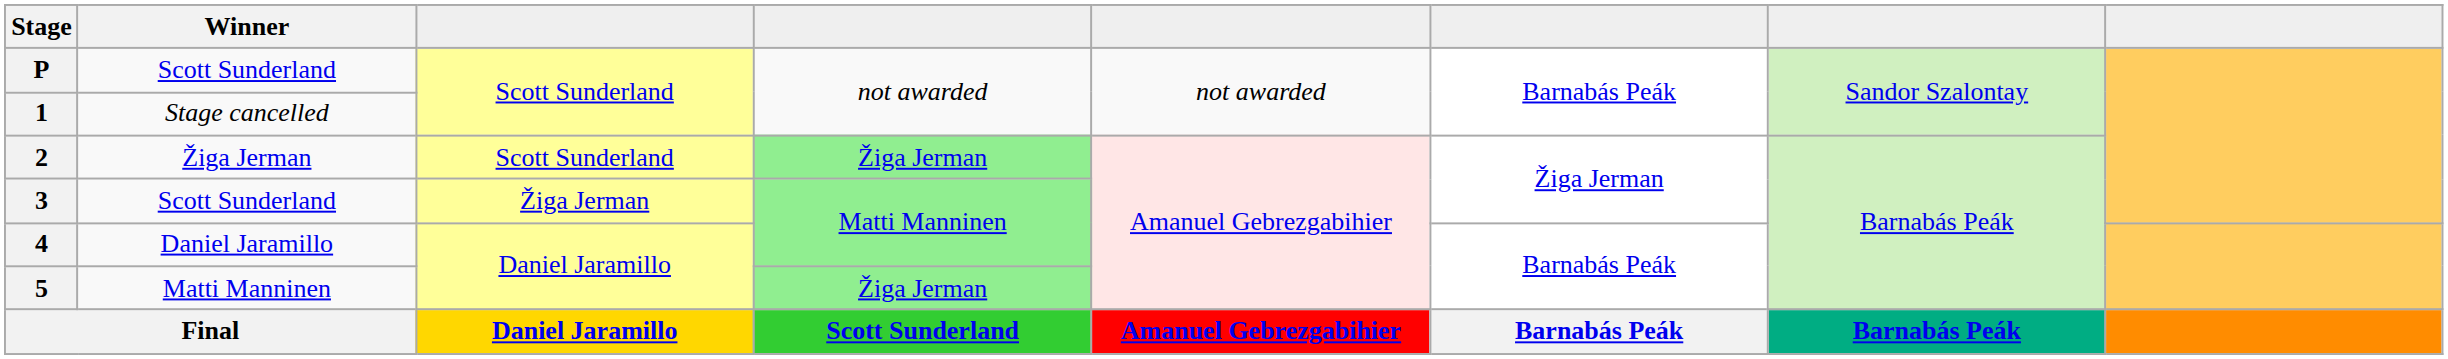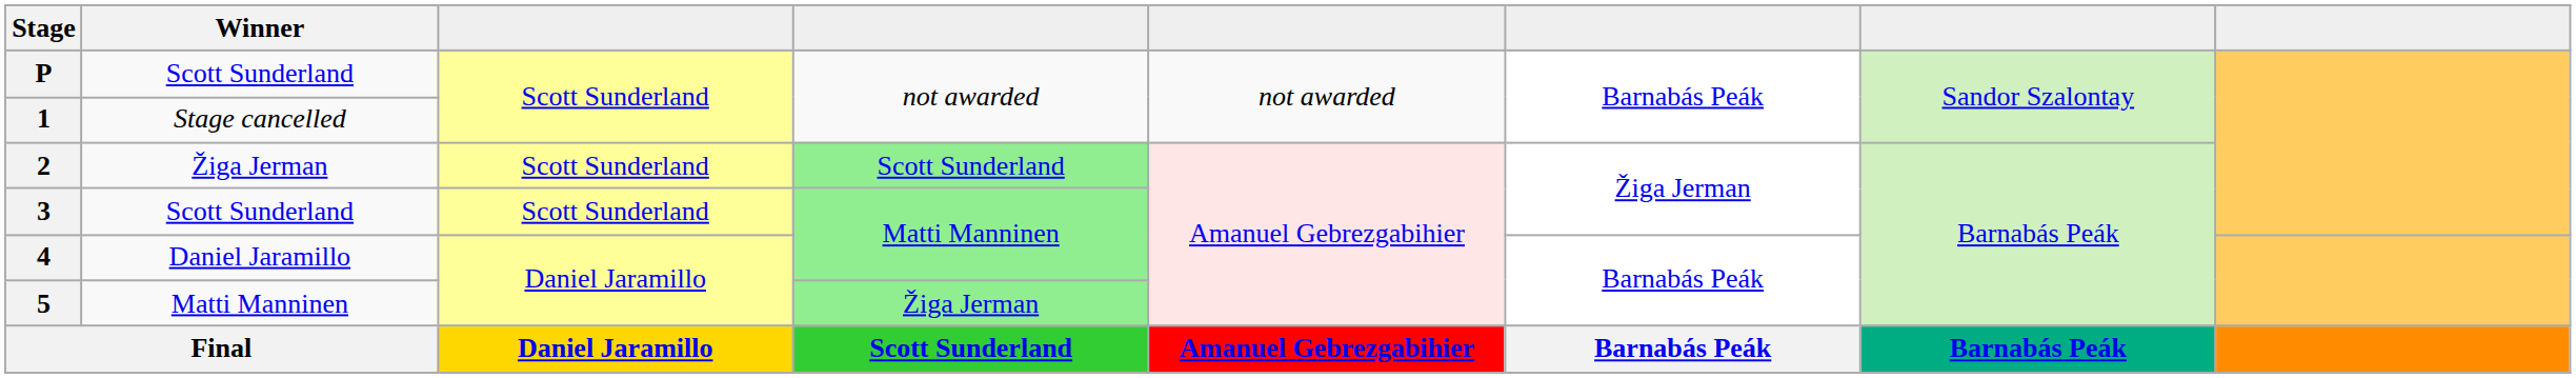 <table class="wikitable" style="text-align: center; font-size:smaller;">
 <tr style="background:#efefef;">
 <th style="width:2%;">Stage</th>
 <th style="width:14%;">Winner</th>
 <th style="background:#efefef; width:14%;"></th>
 <th style="background:#efefef; width:14%;"></th>
 <th style="background:#efefef; width:14%;"></th>
 <th style="background:#efefef; width:14%;"></th>
 <th style="background:#efefef; width:14%;"></th>
 <th style="background:#efefef; width:14%;"></th>
 </tr>
 <tr>
 <th>P</th>
 <td><a href='#'>Scott Sunderland</a></td>
 <td style="background:#FFFF99;" rowspan=2><a href='#'>Scott Sunderland</a></td>
 <td rowspan=2><em>not awarded</em></td>
 <td rowspan=2><em>not awarded</em></td>
 <td style="background:white;" rowspan=2><a href='#'>Barnabás Peák</a></td>
 <td style="background:#D0F0C0;" rowspan=2><a href='#'>Sandor Szalontay</a></td>
 <td style="background:#FFCD5F;" rowspan=4></td>
 </tr>
 <tr>
 <th>1</th>
 <td><em>Stage cancelled</em></td>
 </tr>
 <tr>
 <th>2</th>
 <td><a href='#'>Žiga Jerman</a></td>
 <td style="background:#FFFF99;"><a href='#'>Scott Sunderland</a></td>
-<td style="background:lightgreen;"><a href='#'>Žiga Jerman</a></td>
+<td style="background:lightgreen;"><a href='#'>Scott Sunderland</a></td>
 <td style="background:#FFE6E6;" rowspan=4><a href='#'>Amanuel Gebrezgabihier</a></td>
 <td style="background:white;" rowspan=2><a href='#'>Žiga Jerman</a></td>
 <td style="background:#D0F0C0;" rowspan=4><a href='#'>Barnabás Peák</a></td>
 </tr>
 <tr>
 <th>3</th>
 <td><a href='#'>Scott Sunderland</a></td>
-<td style="background:#FFFF99;"><a href='#'>Žiga Jerman</a></td>
+<td style="background:#FFFF99;"><a href='#'>Scott Sunderland</a></td>
 <td style="background:lightgreen;" rowspan=2><a href='#'>Matti Manninen</a></td>
 </tr>
 <tr>
 <th>4</th>
 <td><a href='#'>Daniel Jaramillo</a></td>
 <td style="background:#FFFF99;" rowspan=2><a href='#'>Daniel Jaramillo</a></td>
 <td style="background:white;" rowspan=2><a href='#'>Barnabás Peák</a></td>
 <td style="background:#FFCD5F;" rowspan=2></td>
 </tr>
 <tr>
 <th>5</th>
 <td><a href='#'>Matti Manninen</a></td>
 <td style="background:lightgreen;"><a href='#'>Žiga Jerman</a></td>
 </tr>
 <tr>
 <th colspan=2>Final</th>
 <th style="background:gold;"><a href='#'>Daniel Jaramillo</a></th>
 <th style="background:limegreen;"><a href='#'>Scott Sunderland</a></th>
 <th style="background:#f00;"><a href='#'>Amanuel Gebrezgabihier</a></th>
 <th style="background:offwhite;"><a href='#'>Barnabás Peák</a></th>
 <th style="background:#00AD83"><a href='#'>Barnabás Peák</a></th>
 <th style="background:#FF8C00;"></th>
 </tr>
 </table>
